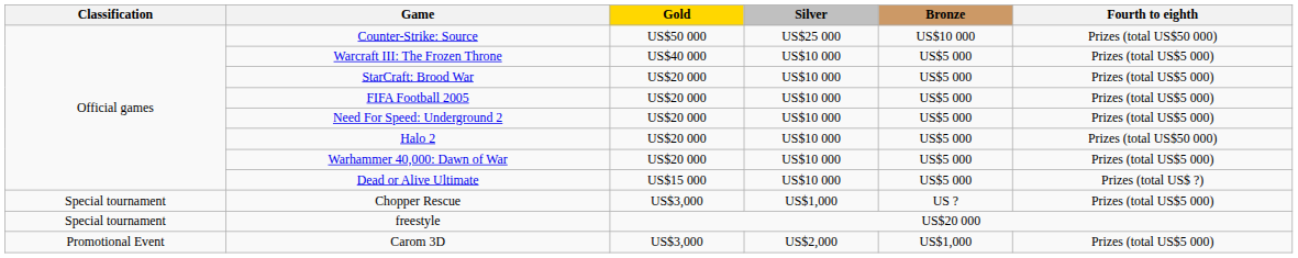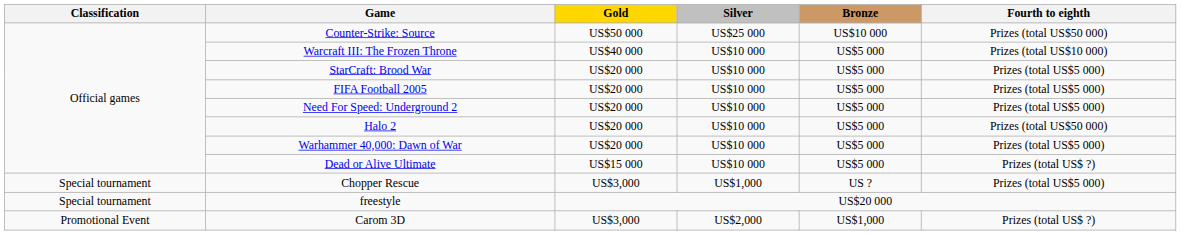 <table class="wikitable" style="width:100%; text-align:center">
 <tr bgcolor="#efefef">
 <th>Classification</th>
 <th>Game</th>
 <th style="background: gold">Gold</th>
 <th style="background: silver">Silver</th>
 <th style="background: #CC9966">Bronze</th>
 <th>Fourth to eighth</th>
 </tr>
 <tr>
 <td rowspan=8>Official games</td>
 <td><a href='#'>Counter-Strike: Source</a></td>
 <td>US$50 000</td>
 <td>US$25 000</td>
 <td>US$10 000</td>
 <td>Prizes (total US$50 000)</td>
 </tr>
 <tr>
 <td><a href='#'>Warcraft III: The Frozen Throne</a></td>
 <td>US$40 000</td>
 <td>US$10 000</td>
 <td>US$5 000</td>
-<td>Prizes (total US$5 000)</td>
+<td>Prizes (total US$10 000)</td>
 </tr>
 <tr>
 <td><a href='#'>StarCraft: Brood War</a></td>
 <td>US$20 000</td>
 <td>US$10 000</td>
 <td>US$5 000</td>
 <td>Prizes (total US$5 000)</td>
 </tr>
 <tr>
 <td><a href='#'>FIFA Football 2005</a></td>
 <td>US$20 000</td>
 <td>US$10 000</td>
 <td>US$5 000</td>
 <td>Prizes (total US$5 000)</td>
 </tr>
 <tr>
 <td><a href='#'>Need For Speed: Underground 2</a></td>
 <td>US$20 000</td>
 <td>US$10 000</td>
 <td>US$5 000</td>
 <td>Prizes (total US$5 000)</td>
 </tr>
 <tr>
 <td><a href='#'>Halo 2</a></td>
 <td>US$20 000</td>
 <td>US$10 000</td>
 <td>US$5 000</td>
 <td>Prizes (total US$50 000)</td>
 </tr>
 <tr>
 <td><a href='#'>Warhammer 40,000: Dawn of War</a></td>
 <td>US$20 000</td>
 <td>US$10 000</td>
 <td>US$5 000</td>
 <td>Prizes (total US$5 000)</td>
 </tr>
 <tr>
 <td><a href='#'>Dead or Alive Ultimate</a></td>
 <td>US$15 000</td>
 <td>US$10 000</td>
 <td>US$5 000</td>
 <td>Prizes (total US$ ?)</td>
 </tr>
 <tr>
 <td>Special tournament</td>
 <td>Chopper Rescue</td>
 <td>US$3,000</td>
 <td>US$1,000</td>
 <td>US ?</td>
 <td>Prizes (total US$5 000)</td>
 </tr>
 <tr>
 <td>Special tournament</td>
 <td>freestyle</td>
 <td colspan=4>US$20 000</td>
 </tr>
 <tr>
 <td>Promotional Event</td>
 <td>Carom 3D</td>
 <td>US$3,000</td>
 <td>US$2,000</td>
 <td>US$1,000</td>
-<td>Prizes (total US$5 000)</td>
+<td>Prizes (total US$ ?)</td>
 </tr>
 </table>
